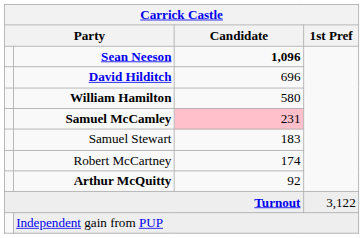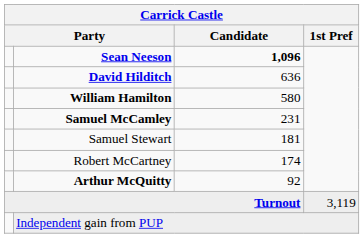 <table class="wikitable">
 <tr>
 <th colspan="4" align="center"><a href='#'>Carrick Castle</a></th>
 </tr>
 <tr>
 <th colspan="2" align="center" width=200>Party</th>
 <th width=150>Candidate</th>
 <th width=60>1st Pref</th>
 </tr>
 <tr>
 <td></td>
 <td align="right"><strong><a href='#'>Sean Neeson</a></strong></td>
 <td align="right"><strong>1,096</strong></td>
 </tr>
 <tr>
 <td></td>
 <td align="right"><strong><a href='#'>David Hilditch</a></strong></td>
-<td align="right">696</td>
+<td align="right">636</td>
 </tr>
 <tr>
 <td></td>
 <td align="right"><strong>William Hamilton</strong></td>
 <td align="right">580</td>
 </tr>
 <tr>
 <td></td>
 <td align="right"><strong>Samuel McCamley</strong></td>
-<td align="right" style="background: pink;">231</td>
+<td align="right">231</td>
 </tr>
 <tr>
 <td></td>
 <td align="right">Samuel Stewart</td>
-<td align="right">183</td>
+<td align="right">181</td>
 </tr>
 <tr>
 <td></td>
 <td align="right">Robert McCartney</td>
 <td align="right">174</td>
 </tr>
 <tr>
 <td></td>
 <td align="right"><strong>Arthur McQuitty</strong></td>
 <td align="right">92</td>
 </tr>
 <tr bgcolor="EEEEEE">
 <td colspan=3 align="right"><strong><a href='#'>Turnout</a></strong></td>
-<td align="right">3,122</td>
+<td align="right">3,119</td>
 </tr>
 <tr>
 <td bgcolor=></td>
 <td colspan=3 bgcolor="EEEEEE"><a href='#'>Independent</a> gain from <a href='#'>PUP</a></td>
 </tr>
 </table>
